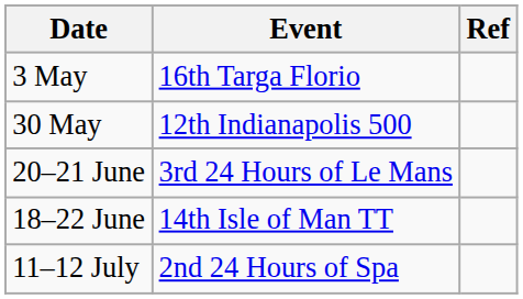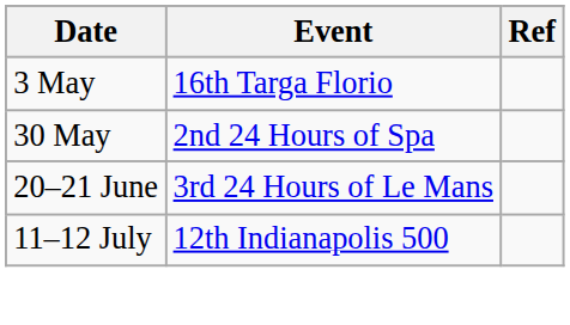 <table class="wikitable" style="font-size: 85%">
 <tr>
 <th>Date</th>
 <th>Event</th>
 <th>Ref</th>
 </tr>
 <tr>
 <td>3 May</td>
 <td><a href='#'>16th Targa Florio</a></td>
 <td></td>
 </tr>
 <tr>
 <td>30 May</td>
-<td><a href='#'>12th Indianapolis 500</a></td>
+<td><a href='#'>2nd 24 Hours of Spa</a></td>
 <td></td>
 </tr>
 <tr>
 <td>20–21 June</td>
 <td><a href='#'>3rd 24 Hours of Le Mans</a></td>
 <td></td>
 </tr>
 <tr>
-<td>18–22 June</td>
-<td><a href='#'>14th Isle of Man TT</a></td>
-<td></td>
-</tr>
-<tr>
 <td>11–12 July</td>
-<td><a href='#'>2nd 24 Hours of Spa</a></td>
+<td><a href='#'>12th Indianapolis 500</a></td>
 <td></td>
 </tr>
 </table>
